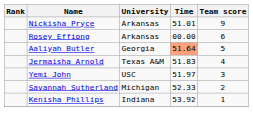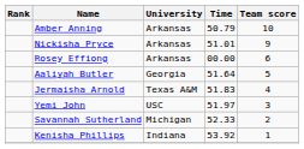 <table class="wikitable sortable plainrowheaders" style="text-align:center">
 <tr>
 <th scope="col">Rank</th>
 <th scope="col">Name</th>
 <th scope="col">University</th>
 <th scope="col">Time</th>
 <th scope="col">Team score</th>
+</tr>
+<tr>
+<td></td>
+<td align=left> <a href='#'>Amber Anning</a></td>
+<td align=left>Arkansas</td>
+<td>50.79</td>
+<td>10</td>
 </tr>
 <tr>
 <td></td>
 <td align=left>	<a href='#'>Nickisha Pryce</a></td>
 <td align=left>Arkansas</td>
 <td>51.01</td>
 <td>9</td>
 </tr>
 <tr>
 <td></td>
 <td align=left> <a href='#'>Rosey Effiong</a></td>
 <td align=left>Arkansas</td>
 <td>00.00</td>
 <td>6</td>
 </tr>
 <tr>
 <td></td>
 <td align=left> <a href='#'>Aaliyah Butler</a></td>
 <td align=left>Georgia</td>
-<td style="background: lightsalmon;">51.64</td>
+<td>51.64</td>
 <td>5</td>
 </tr>
 <tr>
 <td></td>
 <td align=left> <a href='#'>Jermaisha Arnold</a></td>
 <td align=left>Texas A&M</td>
 <td>51.83</td>
 <td>4</td>
 </tr>
 <tr>
 <td></td>
 <td align=left> <a href='#'>Yemi John</a></td>
 <td align=left>USC</td>
 <td>51.97</td>
 <td>3</td>
 </tr>
 <tr>
 <td></td>
 <td align=left> <a href='#'>Savannah Sutherland</a></td>
 <td align=left>Michigan</td>
 <td>52.33</td>
 <td>2</td>
 </tr>
 <tr>
 <td></td>
 <td align=left> <a href='#'>Kenisha Phillips</a></td>
 <td align=left>Indiana</td>
 <td>53.92</td>
 <td>1</td>
 </tr>
 <tr>
 </tr>
 </table>
